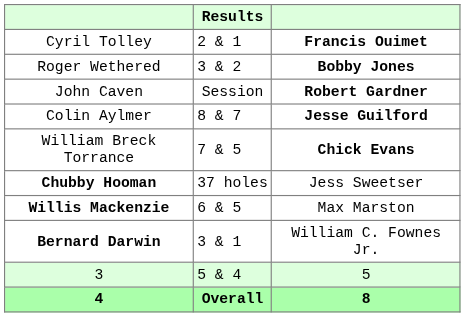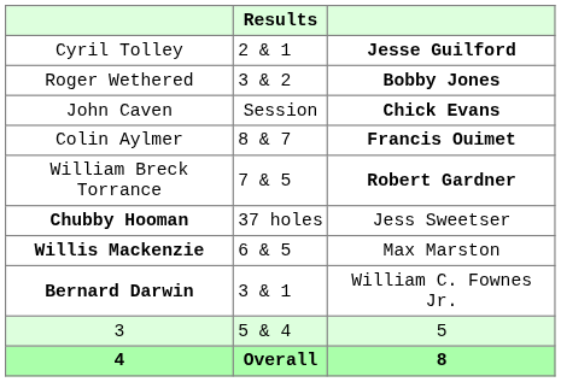 <table border="1" cellpadding="3" style="border-collapse: collapse; text-align:center;">
 <tr style="background:#ddffdd;">
 <th width=160></th>
 <th>Results</th>
 <th width=160></th>
 </tr>
 <tr>
 <td>Cyril Tolley</td>
 <td align=left> 2 & 1</td>
-<td><strong>Francis Ouimet</strong></td>
+<td><strong>Jesse Guilford</strong></td>
 </tr>
 <tr>
 <td>Roger Wethered</td>
 <td align=left> 3 & 2</td>
 <td><strong>Bobby Jones</strong></td>
 </tr>
 <tr>
 <td>John Caven</td>
 <td>Session</td>
-<td><strong>Robert Gardner</strong></td>
+<td><strong>Chick Evans</strong></td>
 </tr>
 <tr>
 <td>Colin Aylmer</td>
 <td align=left> 8 & 7</td>
-<td><strong>Jesse Guilford</strong></td>
+<td><strong>Francis Ouimet</strong></td>
 </tr>
 <tr>
 <td>William Breck Torrance</td>
 <td align=left> 7 & 5</td>
-<td><strong>Chick Evans</strong></td>
+<td><strong>Robert Gardner</strong></td>
 </tr>
 <tr>
 <td><strong>Chubby Hooman</strong></td>
 <td align=left> 37 holes</td>
 <td>Jess Sweetser</td>
 </tr>
 <tr>
 <td><strong>Willis Mackenzie</strong></td>
 <td align=left> 6 & 5</td>
 <td>Max Marston</td>
 </tr>
 <tr>
 <td><strong>Bernard Darwin</strong></td>
 <td align=left> 3 & 1</td>
 <td>William C. Fownes Jr.</td>
 </tr>
 <tr style="background:#ddffdd;">
 <td>3</td>
 <td align=left> 5 & 4</td>
 <td>5</td>
 </tr>
 <tr style="background:#aaffaa;">
 <th>4</th>
 <th>Overall</th>
 <th>8</th>
 </tr>
 </table>
